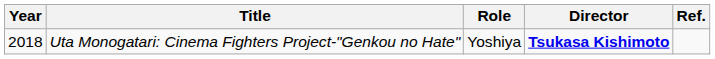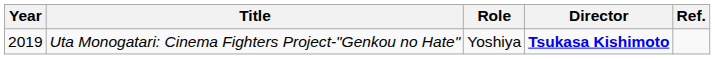 <table class="wikitable">
 <tr>
 <th>Year</th>
 <th>Title</th>
 <th>Role</th>
 <th>Director</th>
 <th>Ref.</th>
 </tr>
 <tr>
-<td>2018</td>
+<td>2019</td>
 <td><em>Uta Monogatari: Cinema Fighters Project-"Genkou no Hate"</em></td>
 <td>Yoshiya</td>
 <td><strong><a href='#'>Tsukasa Kishimoto</a></strong></td>
 <td></td>
 </tr>
 </table>
